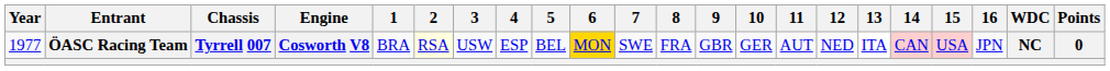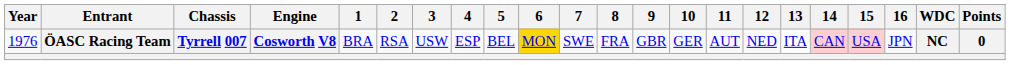 <table class="wikitable" style="text-align:center; font-size:90%">
 <tr>
 <th>Year</th>
 <th>Entrant</th>
 <th>Chassis</th>
 <th>Engine</th>
 <th>1</th>
 <th>2</th>
 <th>3</th>
 <th>4</th>
 <th>5</th>
 <th>6</th>
 <th>7</th>
 <th>8</th>
 <th>9</th>
 <th>10</th>
 <th>11</th>
 <th>12</th>
 <th>13</th>
 <th>14</th>
 <th>15</th>
 <th>16</th>
 <th>WDC</th>
 <th>Points</th>
 </tr>
 <tr>
-<td><a href='#'>1977</a></td>
+<td><a href='#'>1976</a></td>
 <th>ÖASC Racing Team</th>
 <th><a href='#'>Tyrrell</a> <a href='#'>007</a></th>
 <th><a href='#'>Cosworth</a> <a href='#'>V8</a></th>
 <td><a href='#'>BRA</a></td>
-<td style="background: lightyellow;"><a href='#'>RSA</a></td>
+<td><a href='#'>RSA</a></td>
 <td><a href='#'>USW</a></td>
 <td><a href='#'>ESP</a></td>
 <td><a href='#'>BEL</a></td>
 <td style="background: gold;"><a href='#'>MON</a></td>
 <td><a href='#'>SWE</a></td>
 <td><a href='#'>FRA</a></td>
 <td><a href='#'>GBR</a></td>
 <td><a href='#'>GER</a></td>
 <td><a href='#'>AUT</a></td>
 <td><a href='#'>NED</a></td>
 <td style="background:#ffffff;"><a href='#'>ITA</a><br></td>
 <td style="background:#FFCFCF;"><a href='#'>CAN</a><br></td>
 <td style="background:#FFCFCF;"><a href='#'>USA</a><br></td>
 <td><a href='#'>JPN</a></td>
 <th>NC</th>
 <th>0</th>
 </tr>
 <tr>
 <th colspan="22"></th>
 </tr>
 </table>
